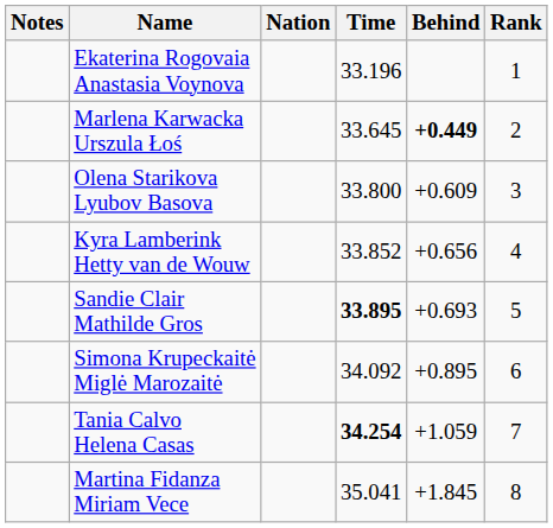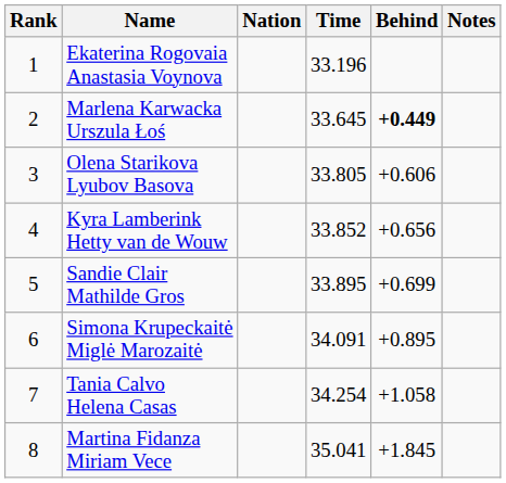 <table class="wikitable sortable" style="text-align:center">
 <tr>
-<th>Notes</th>
+<th>Rank</th>
 <th>Name</th>
 <th>Nation</th>
 <th>Time</th>
 <th>Behind</th>
-<th>Rank</th>
+<th>Notes</th>
 </tr>
 <tr>
-<td></td>
+<td>1</td>
 <td align=left><a href='#'>Ekaterina Rogovaia</a><br><a href='#'>Anastasia Voynova</a></td>
 <td align=left></td>
 <td>33.196</td>
 <td></td>
-<td>1</td>
+<td></td>
 </tr>
 <tr>
-<td></td>
+<td>2</td>
 <td align=left><a href='#'>Marlena Karwacka</a><br><a href='#'>Urszula Łoś</a></td>
 <td align=left></td>
 <td>33.645</td>
 <td><strong>+0.449</strong></td>
-<td>2</td>
+<td></td>
 </tr>
 <tr>
-<td></td>
+<td>3</td>
 <td align=left><a href='#'>Olena Starikova</a><br><a href='#'>Lyubov Basova</a></td>
 <td align=left></td>
-<td>33.800</td>
-<td>+0.609</td>
-<td>3</td>
+<td>33.805</td>
+<td>+0.606</td>
+<td></td>
 </tr>
 <tr>
-<td></td>
+<td>4</td>
 <td align=left><a href='#'>Kyra Lamberink</a><br><a href='#'>Hetty van de Wouw</a></td>
 <td align=left></td>
 <td>33.852</td>
 <td>+0.656</td>
-<td>4</td>
+<td></td>
 </tr>
 <tr>
-<td></td>
+<td>5</td>
 <td align=left><a href='#'>Sandie Clair</a><br><a href='#'>Mathilde Gros</a></td>
 <td align=left></td>
-<td><strong>33.895</strong></td>
-<td>+0.693</td>
-<td>5</td>
+<td>33.895</td>
+<td>+0.699</td>
+<td></td>
 </tr>
 <tr>
-<td></td>
+<td>6</td>
 <td align=left><a href='#'>Simona Krupeckaitė</a><br><a href='#'>Miglė Marozaitė</a></td>
 <td align=left></td>
-<td>34.092</td>
+<td>34.091</td>
 <td>+0.895</td>
-<td>6</td>
+<td></td>
 </tr>
 <tr>
-<td></td>
+<td>7</td>
 <td align=left><a href='#'>Tania Calvo</a><br><a href='#'>Helena Casas</a></td>
 <td align=left></td>
-<td><strong>34.254</strong></td>
-<td>+1.059</td>
-<td>7</td>
+<td>34.254</td>
+<td>+1.058</td>
+<td></td>
 </tr>
 <tr>
-<td></td>
+<td>8</td>
 <td align=left><a href='#'>Martina Fidanza</a><br><a href='#'>Miriam Vece</a></td>
 <td align=left></td>
 <td>35.041</td>
 <td>+1.845</td>
-<td>8</td>
+<td></td>
 </tr>
 </table>
